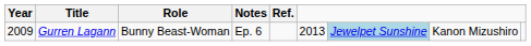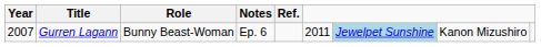 <table class="wikitable sortable">
 <tr>
 <th>Year</th>
 <th>Title</th>
 <th>Role</th>
 <th>Notes</th>
 <th>Ref.</th>
 </tr>
 <tr>
-<td>2009</td>
+<td>2007</td>
 <td><em><a href='#'>Gurren Lagann</a></em></td>
 <td>Bunny Beast-Woman</td>
 <td>Ep. 6</td>
 <td></td>
-<td>2013</td>
+<td>2011</td>
 <td style="background: lightblue;"><em><a href='#'>Jewelpet Sunshine</a></em></td>
 <td>Kanon Mizushiro</td>
 <td></td>
 </tr>
 </table>
